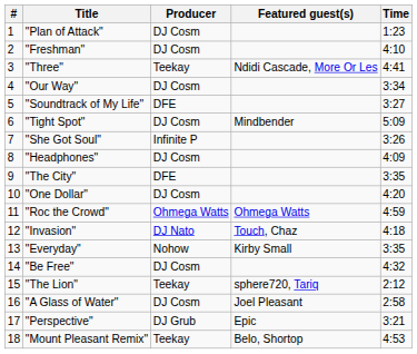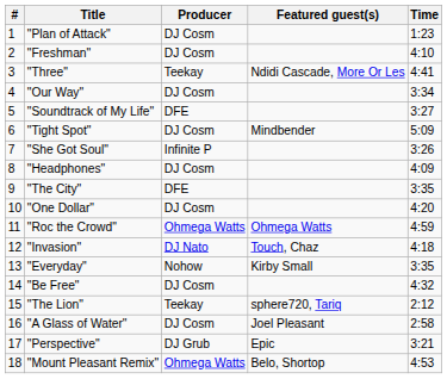 <table class="wikitable sortable">
 <tr>
 <th>#</th>
 <th>Title</th>
 <th>Producer</th>
 <th>Featured guest(s)</th>
 <th>Time</th>
 </tr>
 <tr>
 <td>1</td>
 <td>"Plan of Attack"</td>
 <td>DJ Cosm</td>
 <td></td>
 <td>1:23</td>
 </tr>
 <tr>
 <td>2</td>
 <td>"Freshman"</td>
 <td>DJ Cosm</td>
 <td></td>
 <td>4:10</td>
 </tr>
 <tr>
 <td>3</td>
 <td>"Three"</td>
 <td>Teekay</td>
 <td>Ndidi Cascade, <a href='#'>More Or Les</a></td>
 <td>4:41</td>
 </tr>
 <tr>
 <td>4</td>
 <td>"Our Way"</td>
 <td>DJ Cosm</td>
 <td></td>
 <td>3:34</td>
 </tr>
 <tr>
 <td>5</td>
 <td>"Soundtrack of My Life"</td>
 <td>DFE</td>
 <td></td>
 <td>3:27</td>
 </tr>
 <tr>
 <td>6</td>
 <td>"Tight Spot"</td>
 <td>DJ Cosm</td>
 <td>Mindbender</td>
 <td>5:09</td>
 </tr>
 <tr>
 <td>7</td>
 <td>"She Got Soul"</td>
 <td>Infinite P</td>
 <td></td>
 <td>3:26</td>
 </tr>
 <tr>
 <td>8</td>
 <td>"Headphones"</td>
 <td>DJ Cosm</td>
 <td></td>
 <td>4:09</td>
 </tr>
 <tr>
 <td>9</td>
 <td>"The City"</td>
 <td>DFE</td>
 <td></td>
 <td>3:35</td>
 </tr>
 <tr>
 <td>10</td>
 <td>"One Dollar"</td>
 <td>DJ Cosm</td>
 <td></td>
 <td>4:20</td>
 </tr>
 <tr>
 <td>11</td>
 <td>"Roc the Crowd"</td>
 <td><a href='#'>Ohmega Watts</a></td>
 <td><a href='#'>Ohmega Watts</a></td>
 <td>4:59</td>
 </tr>
 <tr>
 <td>12</td>
 <td>"Invasion"</td>
 <td><a href='#'>DJ Nato</a></td>
 <td><a href='#'>Touch</a>, Chaz</td>
 <td>4:18</td>
 </tr>
 <tr>
 <td>13</td>
 <td>"Everyday"</td>
 <td>Nohow</td>
 <td>Kirby Small</td>
 <td>3:35</td>
 </tr>
 <tr>
 <td>14</td>
 <td>"Be Free"</td>
 <td>DJ Cosm</td>
 <td></td>
 <td>4:32</td>
 </tr>
 <tr>
 <td>15</td>
 <td>"The Lion"</td>
 <td>Teekay</td>
 <td>sphere720, <a href='#'>Tariq</a></td>
 <td>2:12</td>
 </tr>
 <tr>
 <td>16</td>
 <td>"A Glass of Water"</td>
 <td>DJ Cosm</td>
 <td>Joel Pleasant</td>
 <td>2:58</td>
 </tr>
 <tr>
 <td>17</td>
 <td>"Perspective"</td>
 <td>DJ Grub</td>
 <td>Epic</td>
 <td>3:21</td>
 </tr>
 <tr>
 <td>18</td>
 <td>"Mount Pleasant Remix"</td>
-<td>Teekay</td>
+<td><a href='#'>Ohmega Watts</a></td>
 <td>Belo, Shortop</td>
 <td>4:53</td>
 </tr>
 </table>
